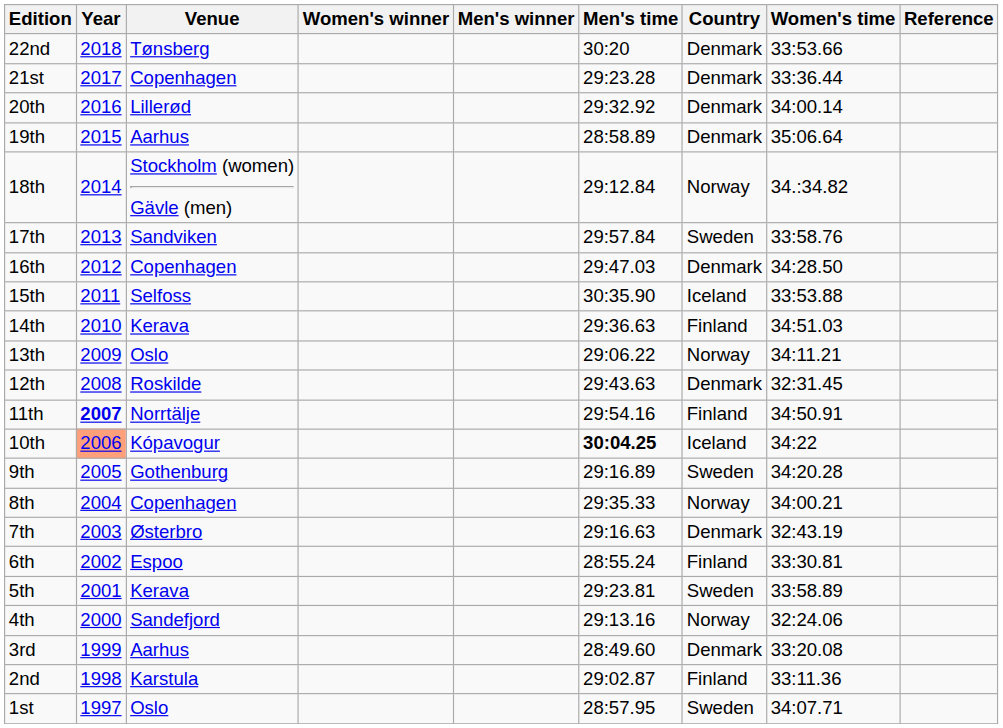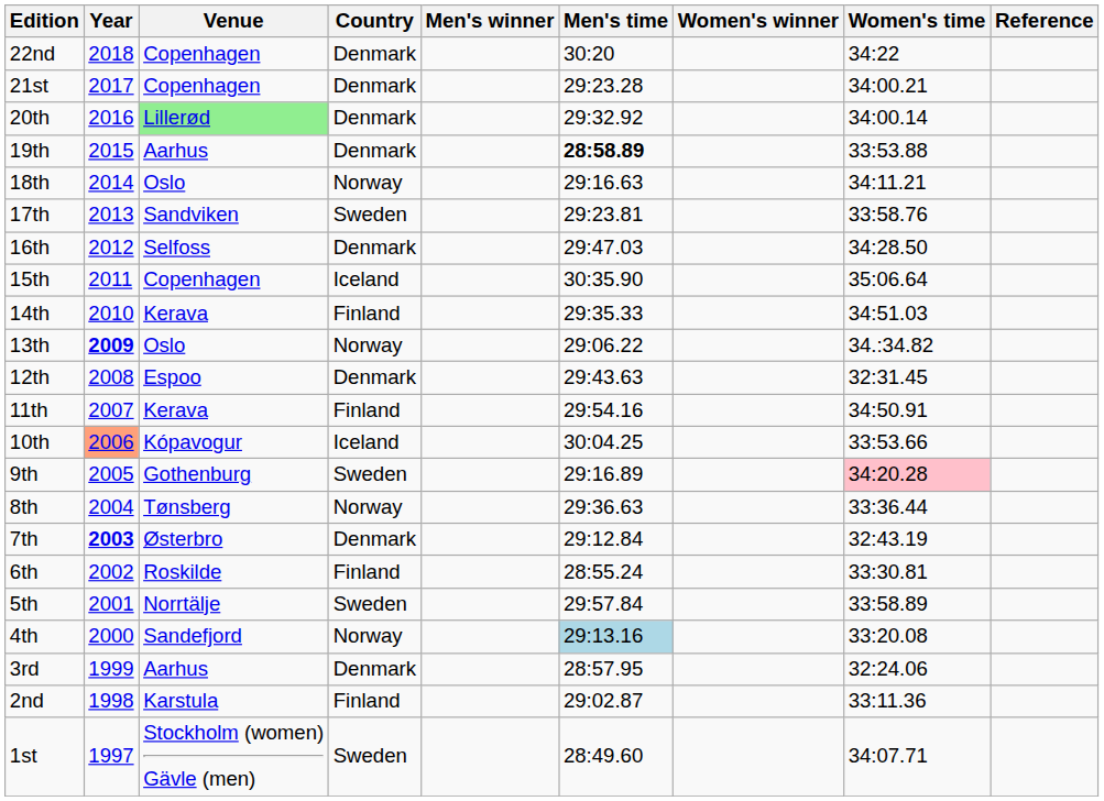 <table class="wikitable">
 <tr>
 <th>Edition</th>
 <th>Year</th>
 <th>Venue</th>
-<th>Women's winner</th>
+<th>Country</th>
 <th>Men's winner</th>
 <th>Men's time</th>
-<th>Country</th>
+<th>Women's winner</th>
 <th>Women's time</th>
 <th>Reference</th>
 </tr>
 <tr>
 <td>22nd</td>
 <td><a href='#'>2018</a></td>
-<td><a href='#'>Tønsberg</a></td>
-<td align=left></td>
+<td><a href='#'>Copenhagen</a></td>
+<td>Denmark</td>
 <td align=left></td>
 <td>30:20</td>
-<td>Denmark</td>
-<td>33:53.66</td>
+<td align=left></td>
+<td>34:22</td>
 <td></td>
 </tr>
 <tr>
 <td>21st</td>
 <td><a href='#'>2017</a></td>
 <td><a href='#'>Copenhagen</a></td>
-<td align=left></td>
+<td>Denmark</td>
 <td align=left></td>
 <td>29:23.28</td>
-<td>Denmark</td>
-<td>33:36.44</td>
+<td align=left></td>
+<td>34:00.21</td>
 <td></td>
 </tr>
 <tr>
 <td>20th</td>
 <td><a href='#'>2016</a></td>
-<td><a href='#'>Lillerød</a></td>
-<td align=left></td>
+<td style="background: lightgreen;"><a href='#'>Lillerød</a></td>
+<td>Denmark</td>
 <td align=left></td>
 <td>29:32.92</td>
-<td>Denmark</td>
+<td align=left></td>
 <td>34:00.14</td>
 <td></td>
 </tr>
 <tr>
 <td>19th</td>
 <td><a href='#'>2015</a></td>
 <td><a href='#'>Aarhus</a></td>
+<td>Denmark</td>
 <td align=left></td>
+<td><strong>28:58.89</strong></td>
 <td align=left></td>
-<td>28:58.89</td>
-<td>Denmark</td>
-<td>35:06.64</td>
+<td>33:53.88</td>
 <td></td>
 </tr>
 <tr>
 <td>18th</td>
 <td><a href='#'>2014</a></td>
-<td><a href='#'>Stockholm</a> (women)<hr><a href='#'>Gävle</a> (men)</td>
+<td><a href='#'>Oslo</a></td>
+<td>Norway</td>
 <td align=left></td>
+<td>29:16.63</td>
 <td align=left></td>
-<td>29:12.84</td>
-<td>Norway</td>
-<td>34.:34.82</td>
+<td>34:11.21</td>
 <td></td>
 </tr>
 <tr>
 <td>17th</td>
 <td><a href='#'>2013</a></td>
 <td><a href='#'>Sandviken</a></td>
+<td>Sweden</td>
 <td align=left></td>
+<td>29:23.81</td>
 <td align=left></td>
-<td>29:57.84</td>
-<td>Sweden</td>
 <td>33:58.76</td>
 <td></td>
 </tr>
 <tr>
 <td>16th</td>
 <td><a href='#'>2012</a></td>
-<td><a href='#'>Copenhagen</a></td>
-<td align=left></td>
+<td><a href='#'>Selfoss</a></td>
+<td>Denmark</td>
 <td align=left></td>
 <td>29:47.03</td>
-<td>Denmark</td>
+<td align=left></td>
 <td>34:28.50</td>
 <td></td>
 </tr>
 <tr>
 <td>15th</td>
 <td><a href='#'>2011</a></td>
-<td><a href='#'>Selfoss</a></td>
-<td align=left></td>
+<td><a href='#'>Copenhagen</a></td>
+<td>Iceland</td>
 <td align=left></td>
 <td>30:35.90</td>
-<td>Iceland</td>
-<td>33:53.88</td>
+<td align=left></td>
+<td>35:06.64</td>
 <td></td>
 </tr>
 <tr>
 <td>14th</td>
 <td><a href='#'>2010</a></td>
 <td><a href='#'>Kerava</a></td>
+<td>Finland</td>
 <td align=left></td>
+<td>29:35.33</td>
 <td align=left></td>
-<td>29:36.63</td>
-<td>Finland</td>
 <td>34:51.03</td>
 <td></td>
 </tr>
 <tr>
 <td>13th</td>
-<td><a href='#'>2009</a></td>
+<td><strong><a href='#'>2009</a></strong></td>
 <td><a href='#'>Oslo</a></td>
-<td align=left></td>
+<td>Norway</td>
 <td align=left></td>
 <td>29:06.22</td>
-<td>Norway</td>
-<td>34:11.21</td>
+<td align=left></td>
+<td>34.:34.82</td>
 <td></td>
 </tr>
 <tr>
 <td>12th</td>
 <td><a href='#'>2008</a></td>
-<td><a href='#'>Roskilde</a></td>
-<td align=left></td>
+<td><a href='#'>Espoo</a></td>
+<td>Denmark</td>
 <td align=left></td>
 <td>29:43.63</td>
-<td>Denmark</td>
+<td align=left></td>
 <td>32:31.45</td>
 <td></td>
 </tr>
 <tr>
 <td>11th</td>
-<td><strong><a href='#'>2007</a></strong></td>
-<td><a href='#'>Norrtälje</a></td>
-<td align=left></td>
+<td><a href='#'>2007</a></td>
+<td><a href='#'>Kerava</a></td>
+<td>Finland</td>
 <td align=left></td>
 <td>29:54.16</td>
-<td>Finland</td>
+<td align=left></td>
 <td>34:50.91</td>
 <td></td>
 </tr>
 <tr>
 <td>10th</td>
 <td style="background: lightsalmon;"><a href='#'>2006</a></td>
 <td><a href='#'>Kópavogur</a></td>
+<td>Iceland</td>
 <td align=left></td>
+<td>30:04.25</td>
 <td align=left></td>
-<td><strong>30:04.25</strong></td>
-<td>Iceland</td>
-<td>34:22</td>
+<td>33:53.66</td>
 <td></td>
 </tr>
 <tr>
 <td>9th</td>
 <td><a href='#'>2005</a></td>
 <td><a href='#'>Gothenburg</a></td>
-<td align=left></td>
+<td>Sweden</td>
 <td align=left></td>
 <td>29:16.89</td>
-<td>Sweden</td>
-<td>34:20.28</td>
+<td align=left></td>
+<td style="background: pink;">34:20.28</td>
 <td></td>
 </tr>
 <tr>
 <td>8th</td>
 <td><a href='#'>2004</a></td>
-<td><a href='#'>Copenhagen</a></td>
+<td><a href='#'>Tønsberg</a></td>
+<td>Norway</td>
 <td align=left></td>
+<td>29:36.63</td>
 <td align=left></td>
-<td>29:35.33</td>
-<td>Norway</td>
-<td>34:00.21</td>
+<td>33:36.44</td>
 <td></td>
 </tr>
 <tr>
 <td>7th</td>
-<td><a href='#'>2003</a></td>
+<td><strong><a href='#'>2003</a></strong></td>
 <td><a href='#'>Østerbro</a></td>
+<td>Denmark</td>
 <td align=left></td>
+<td>29:12.84</td>
 <td align=left></td>
-<td>29:16.63</td>
-<td>Denmark</td>
 <td>32:43.19</td>
 <td></td>
 </tr>
 <tr>
 <td>6th</td>
 <td><a href='#'>2002</a></td>
-<td><a href='#'>Espoo</a></td>
-<td align=left></td>
+<td><a href='#'>Roskilde</a></td>
+<td>Finland</td>
 <td align=left></td>
 <td>28:55.24</td>
-<td>Finland</td>
+<td align=left></td>
 <td>33:30.81</td>
 <td></td>
 </tr>
 <tr>
 <td>5th</td>
 <td><a href='#'>2001</a></td>
-<td><a href='#'>Kerava</a></td>
+<td><a href='#'>Norrtälje</a></td>
+<td>Sweden</td>
 <td align=left></td>
+<td>29:57.84</td>
 <td align=left></td>
-<td>29:23.81</td>
-<td>Sweden</td>
 <td>33:58.89</td>
 <td></td>
 </tr>
 <tr>
 <td>4th</td>
 <td><a href='#'>2000</a></td>
 <td><a href='#'>Sandefjord</a></td>
+<td>Norway</td>
 <td align=left></td>
+<td style="background: lightblue;">29:13.16</td>
 <td align=left></td>
-<td>29:13.16</td>
-<td>Norway</td>
-<td>32:24.06</td>
+<td>33:20.08</td>
 <td></td>
 </tr>
 <tr>
 <td>3rd</td>
 <td><a href='#'>1999</a></td>
 <td><a href='#'>Aarhus</a></td>
+<td>Denmark</td>
 <td align=left></td>
+<td>28:57.95</td>
 <td align=left></td>
-<td>28:49.60</td>
-<td>Denmark</td>
-<td>33:20.08</td>
+<td>32:24.06</td>
 <td></td>
 </tr>
 <tr>
 <td>2nd</td>
 <td><a href='#'>1998</a></td>
 <td><a href='#'>Karstula</a></td>
-<td align=left></td>
+<td>Finland</td>
 <td align=left></td>
 <td>29:02.87</td>
-<td>Finland</td>
+<td align=left></td>
 <td>33:11.36</td>
 <td></td>
 </tr>
 <tr>
 <td>1st</td>
 <td><a href='#'>1997</a></td>
-<td><a href='#'>Oslo</a></td>
+<td><a href='#'>Stockholm</a> (women)<hr><a href='#'>Gävle</a> (men)</td>
+<td>Sweden</td>
 <td align=left></td>
+<td>28:49.60</td>
 <td align=left></td>
-<td>28:57.95</td>
-<td>Sweden</td>
 <td>34:07.71</td>
 <td></td>
 </tr>
 </table>
